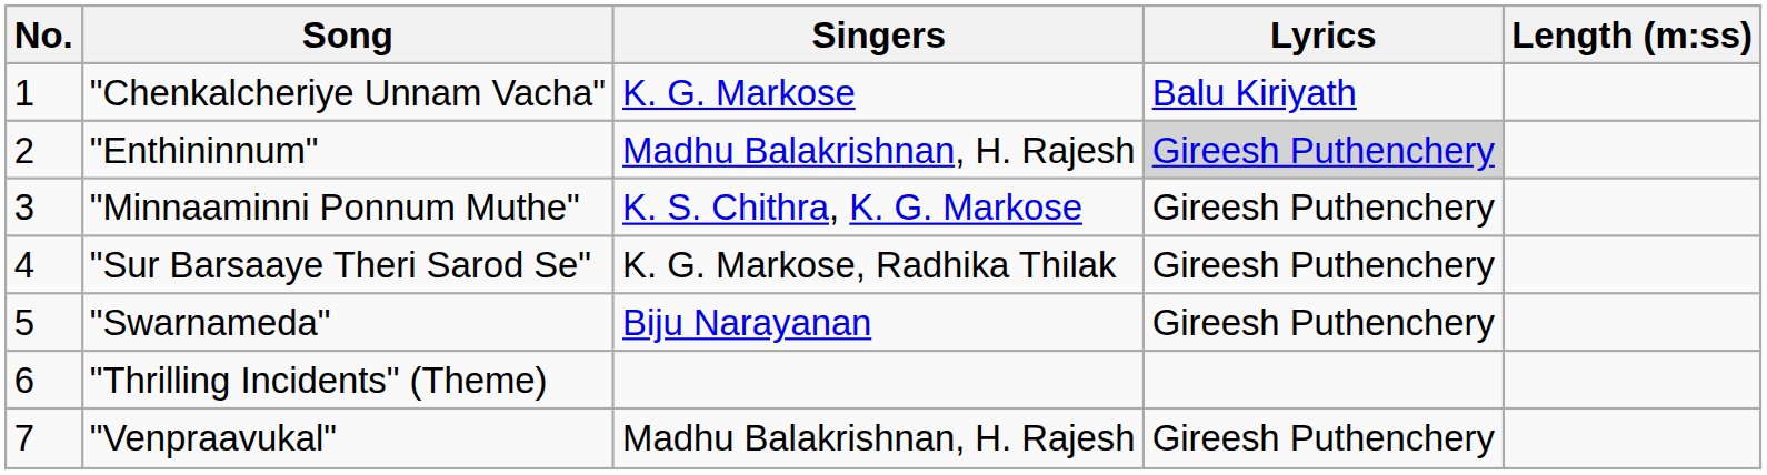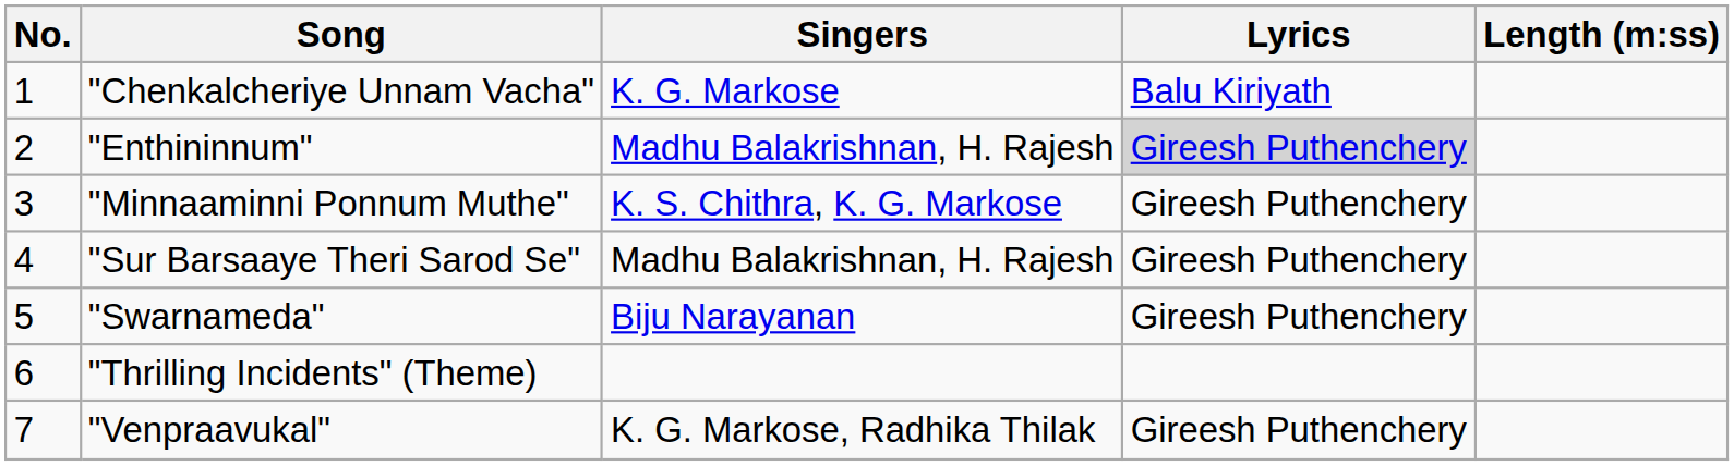 <table class="wikitable" style="font-size:95%;">
 <tr>
 <th>No.</th>
 <th>Song</th>
 <th>Singers</th>
 <th>Lyrics</th>
 <th>Length (m:ss)</th>
 </tr>
 <tr>
 <td>1</td>
 <td>"Chenkalcheriye Unnam Vacha"</td>
 <td><a href='#'>K. G. Markose</a></td>
 <td><a href='#'>Balu Kiriyath</a></td>
 <td></td>
 </tr>
 <tr>
 <td>2</td>
 <td>"Enthininnum"</td>
 <td><a href='#'>Madhu Balakrishnan</a>, H. Rajesh</td>
 <td style="background: lightgrey;"><a href='#'>Gireesh Puthenchery</a></td>
 <td></td>
 </tr>
 <tr>
 <td>3</td>
 <td>"Minnaaminni Ponnum Muthe"</td>
 <td><a href='#'>K. S. Chithra</a>, <a href='#'>K. G. Markose</a></td>
 <td>Gireesh Puthenchery</td>
 <td></td>
 </tr>
 <tr>
 <td>4</td>
 <td>"Sur Barsaaye Theri Sarod Se"</td>
-<td>K. G. Markose, Radhika Thilak</td>
+<td>Madhu Balakrishnan, H. Rajesh</td>
 <td>Gireesh Puthenchery</td>
 <td></td>
 </tr>
 <tr>
 <td>5</td>
 <td>"Swarnameda"</td>
 <td><a href='#'>Biju Narayanan</a></td>
 <td>Gireesh Puthenchery</td>
 <td></td>
 </tr>
 <tr>
 <td>6</td>
 <td>"Thrilling Incidents" (Theme)</td>
 <td></td>
 <td></td>
 <td></td>
 </tr>
 <tr>
 <td>7</td>
 <td>"Venpraavukal"</td>
-<td>Madhu Balakrishnan, H. Rajesh</td>
+<td>K. G. Markose, Radhika Thilak</td>
 <td>Gireesh Puthenchery</td>
 <td></td>
 </tr>
 </table>
